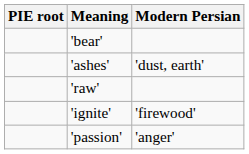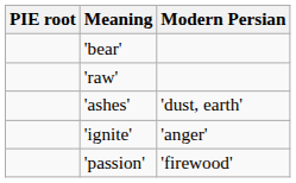 <table class="wikitable">
 <tr>
 <th>PIE root</th>
 <th>Meaning</th>
 <th>Modern Persian</th>
 </tr>
 <tr>
 <td><a href='#'></a></td>
 <td>'bear'</td>
 <td><a href='#'></a></td>
 </tr>
 <tr>
 <td><a href='#'></a></td>
+<td>'raw'</td>
+<td><a href='#'></a></td>
+</tr>
+<tr>
+<td><a href='#'></a></td>
 <td>'ashes'</td>
 <td><a href='#'></a> 'dust, earth'</td>
 </tr>
 <tr>
 <td><a href='#'></a></td>
-<td>'raw'</td>
-<td><a href='#'></a></td>
-</tr>
-<tr>
-<td><a href='#'></a></td>
 <td>'ignite'</td>
-<td><a href='#'></a> 'firewood'</td>
+<td><a href='#'></a> 'anger'</td>
 </tr>
 <tr>
 <td><a href='#'></a></td>
 <td>'passion'</td>
-<td><a href='#'></a> 'anger'</td>
+<td><a href='#'></a> 'firewood'</td>
 </tr>
 </table>
